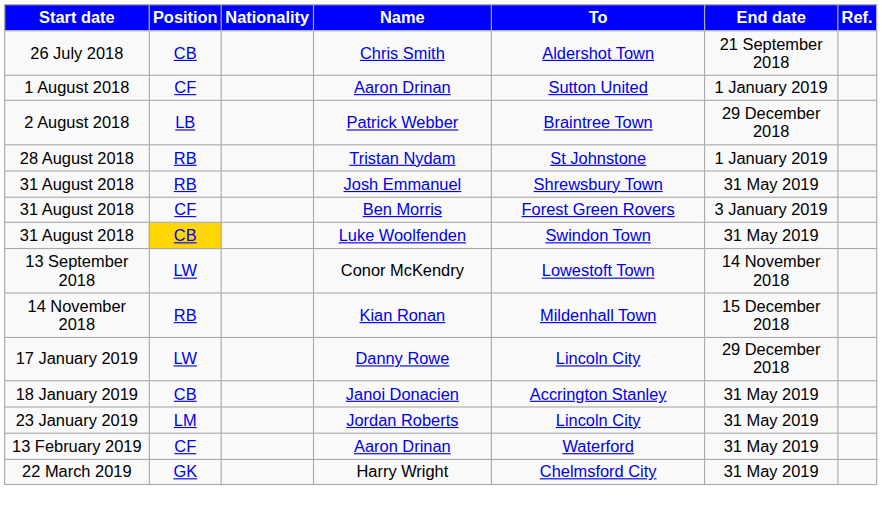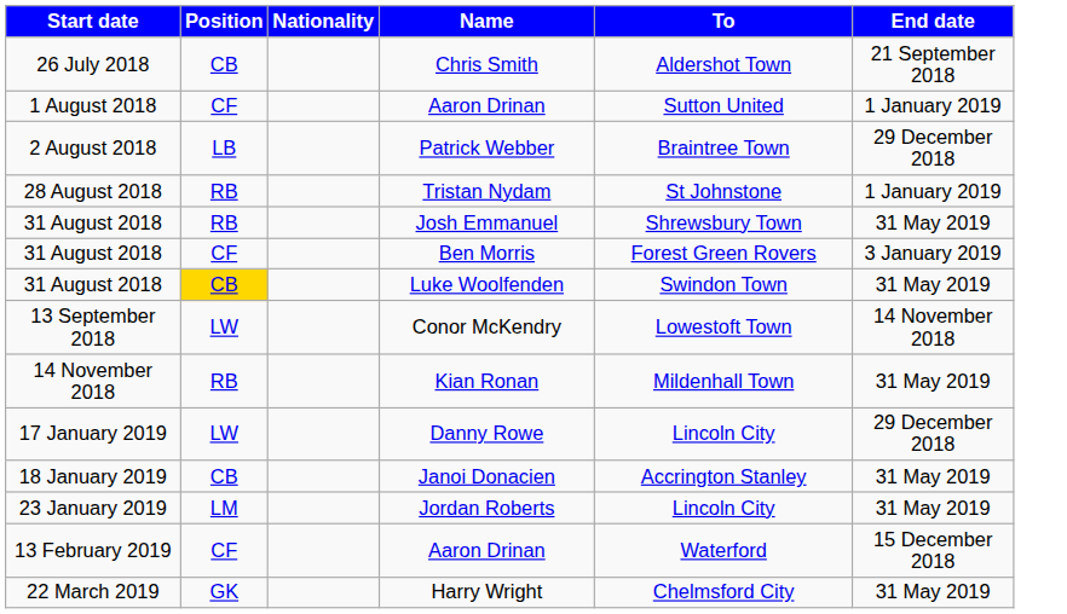 <table class="wikitable"  style="text-align:center; font-size:90%; ">
 <tr>
 <th style="background:#0000FF; color:white; width:120px;">Start date</th>
 <th style="background:#0000FF; color:white; width:50px;">Position</th>
 <th style="background:#0000FF; color:white; width:50px;">Nationality</th>
 <th style="background:#0000FF; color:white; width:150px;">Name</th>
 <th style="background:#0000FF; color:white; width:180px;">To</th>
 <th style="background:#0000FF; color:white; width:110px;">End date</th>
-<th style="background:#0000FF; color:white; width:25px;">Ref.</th>
 </tr>
 <tr>
 <td>26 July 2018</td>
 <td><a href='#'>CB</a></td>
 <td></td>
 <td><a href='#'>Chris Smith</a></td>
 <td> <a href='#'>Aldershot Town</a></td>
 <td>21 September 2018</td>
-<td></td>
 </tr>
 <tr>
 <td>1 August 2018</td>
 <td><a href='#'>CF</a></td>
 <td></td>
 <td><a href='#'>Aaron Drinan</a></td>
 <td> <a href='#'>Sutton United</a></td>
 <td>1 January 2019</td>
-<td></td>
 </tr>
 <tr>
 <td>2 August 2018</td>
 <td><a href='#'>LB</a></td>
 <td></td>
 <td><a href='#'>Patrick Webber</a></td>
 <td> <a href='#'>Braintree Town</a></td>
 <td>29 December 2018</td>
-<td></td>
 </tr>
 <tr>
 <td>28 August 2018</td>
 <td><a href='#'>RB</a></td>
 <td></td>
 <td><a href='#'>Tristan Nydam</a></td>
 <td> <a href='#'>St Johnstone</a></td>
 <td>1 January 2019</td>
-<td></td>
 </tr>
 <tr>
 <td>31 August 2018</td>
 <td><a href='#'>RB</a></td>
 <td></td>
 <td><a href='#'>Josh Emmanuel</a></td>
 <td> <a href='#'>Shrewsbury Town</a></td>
 <td>31 May 2019</td>
-<td></td>
 </tr>
 <tr>
 <td>31 August 2018</td>
 <td><a href='#'>CF</a></td>
 <td></td>
 <td><a href='#'>Ben Morris</a></td>
 <td> <a href='#'>Forest Green Rovers</a></td>
 <td>3 January 2019</td>
-<td></td>
 </tr>
 <tr>
 <td>31 August 2018</td>
 <td style="background: gold;"><a href='#'>CB</a></td>
 <td></td>
 <td><a href='#'>Luke Woolfenden</a></td>
 <td> <a href='#'>Swindon Town</a></td>
 <td>31 May 2019</td>
-<td></td>
 </tr>
 <tr>
 <td>13 September 2018</td>
 <td><a href='#'>LW</a></td>
 <td></td>
 <td>Conor McKendry</td>
 <td> <a href='#'>Lowestoft Town</a></td>
 <td>14 November 2018</td>
-<td></td>
 </tr>
 <tr>
 <td>14 November 2018</td>
 <td><a href='#'>RB</a></td>
 <td></td>
 <td><a href='#'>Kian Ronan</a></td>
 <td> <a href='#'>Mildenhall Town</a></td>
-<td>15 December 2018</td>
-<td></td>
+<td>31 May 2019</td>
 </tr>
 <tr>
 <td>17 January 2019</td>
 <td><a href='#'>LW</a></td>
 <td></td>
 <td><a href='#'>Danny Rowe</a></td>
 <td> <a href='#'>Lincoln City</a></td>
 <td>29 December 2018</td>
-<td></td>
 </tr>
 <tr>
 <td>18 January 2019</td>
 <td><a href='#'>CB</a></td>
 <td></td>
 <td><a href='#'>Janoi Donacien</a></td>
 <td> <a href='#'>Accrington Stanley</a></td>
 <td>31 May 2019</td>
-<td></td>
 </tr>
 <tr>
 <td>23 January 2019</td>
 <td><a href='#'>LM</a></td>
 <td></td>
 <td><a href='#'>Jordan Roberts</a></td>
 <td> <a href='#'>Lincoln City</a></td>
 <td>31 May 2019</td>
-<td></td>
 </tr>
 <tr>
 <td>13 February 2019</td>
 <td><a href='#'>CF</a></td>
 <td></td>
 <td><a href='#'>Aaron Drinan</a></td>
 <td> <a href='#'>Waterford</a></td>
-<td>31 May 2019</td>
-<td></td>
+<td>15 December 2018</td>
 </tr>
 <tr>
 <td>22 March 2019</td>
 <td><a href='#'>GK</a></td>
 <td></td>
 <td>Harry Wright</td>
 <td> <a href='#'>Chelmsford City</a></td>
 <td>31 May 2019</td>
-<td></td>
 </tr>
 </table>
